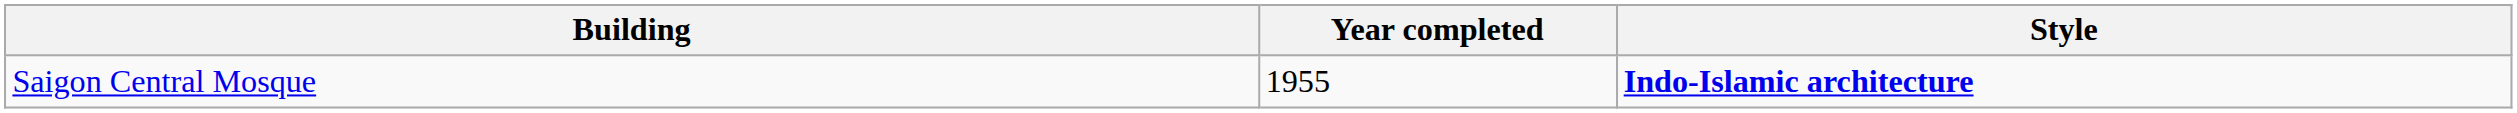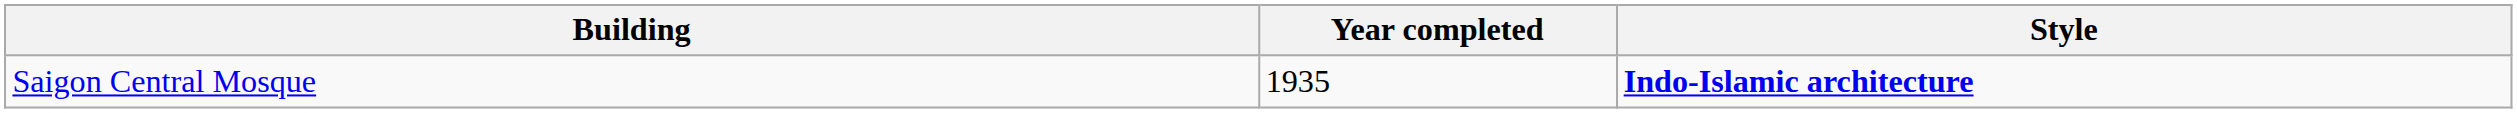 <table class="wikitable">
 <tr>
 <th width=28%>Building</th>
 <th width=8%>Year completed</th>
 <th width=20%>Style</th>
 </tr>
 <tr>
 <td><a href='#'>Saigon Central Mosque</a></td>
-<td>1955</td>
+<td>1935</td>
 <td><strong><a href='#'>Indo-Islamic architecture</a></strong></td>
 </tr>
 </table>
